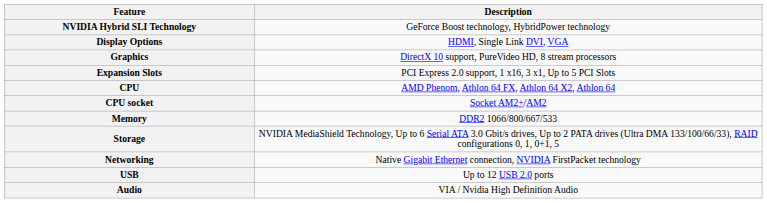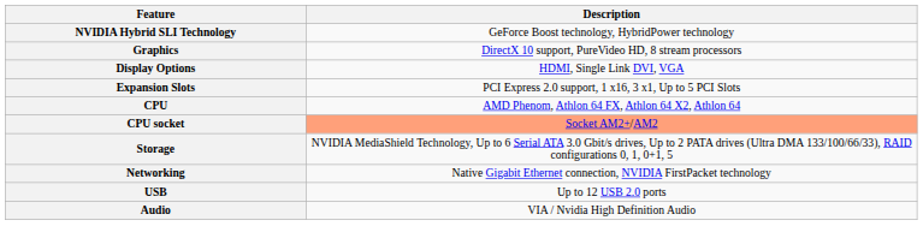 <table border="1" class="wikitable" style="text-align: center; width: 100%;">
 <tr>
 <th style="width: 33%">Feature</th>
 <th style="width: 67%">Description</th>
 </tr>
 <tr>
 <td style="background:#f2f2f2;"><strong>NVIDIA Hybrid SLI Technology</strong></td>
 <td>GeForce Boost technology, HybridPower technology</td>
 </tr>
 <tr>
+<td style="background:#f2f2f2;"><strong>Graphics</strong></td>
+<td><a href='#'>DirectX 10</a> support, PureVideo HD, 8 stream processors</td>
+</tr>
+<tr>
 <td style="background:#f2f2f2;"><strong>Display Options</strong></td>
 <td><a href='#'>HDMI</a>, Single Link <a href='#'>DVI</a>, <a href='#'>VGA</a></td>
-</tr>
-<tr>
-<td style="background:#f2f2f2;"><strong>Graphics</strong></td>
-<td><a href='#'>DirectX 10</a> support, PureVideo HD, 8 stream processors</td>
 </tr>
 <tr>
 <td style="background:#f2f2f2;"><strong>Expansion Slots</strong></td>
 <td>PCI Express 2.0 support, 1 x16, 3 x1, Up to 5 PCI Slots</td>
 </tr>
 <tr>
 <td style="background:#f2f2f2;"><strong>CPU</strong></td>
 <td><a href='#'>AMD Phenom</a>, <a href='#'>Athlon 64 FX</a>, <a href='#'>Athlon 64 X2</a>, <a href='#'>Athlon 64</a></td>
 </tr>
 <tr>
 <td style="background:#f2f2f2;"><strong>CPU socket</strong></td>
-<td><a href='#'>Socket AM2+</a>/<a href='#'>AM2</a></td>
-</tr>
-<tr>
-<td style="background:#f2f2f2;"><strong>Memory</strong></td>
-<td><a href='#'>DDR2</a> 1066/800/667/533</td>
+<td style="background: lightsalmon;"><a href='#'>Socket AM2+</a>/<a href='#'>AM2</a></td>
 </tr>
 <tr>
 <td style="background:#f2f2f2;"><strong>Storage</strong></td>
 <td>NVIDIA MediaShield Technology, Up to 6 <a href='#'>Serial ATA</a> 3.0 Gbit/s drives, Up to 2 PATA drives (Ultra DMA 133/100/66/33), <a href='#'>RAID</a> configurations 0, 1, 0+1, 5</td>
 </tr>
 <tr>
 <td style="background:#f2f2f2;"><strong>Networking</strong></td>
 <td>Native <a href='#'>Gigabit Ethernet</a> connection, <a href='#'>NVIDIA</a> FirstPacket technology</td>
 </tr>
 <tr>
 <td style="background:#f2f2f2;"><strong>USB</strong></td>
 <td>Up to 12 <a href='#'>USB 2.0</a> ports</td>
 </tr>
 <tr>
 <td style="background:#f2f2f2;"><strong>Audio</strong></td>
 <td>VIA / Nvidia High Definition Audio</td>
 </tr>
 </table>
